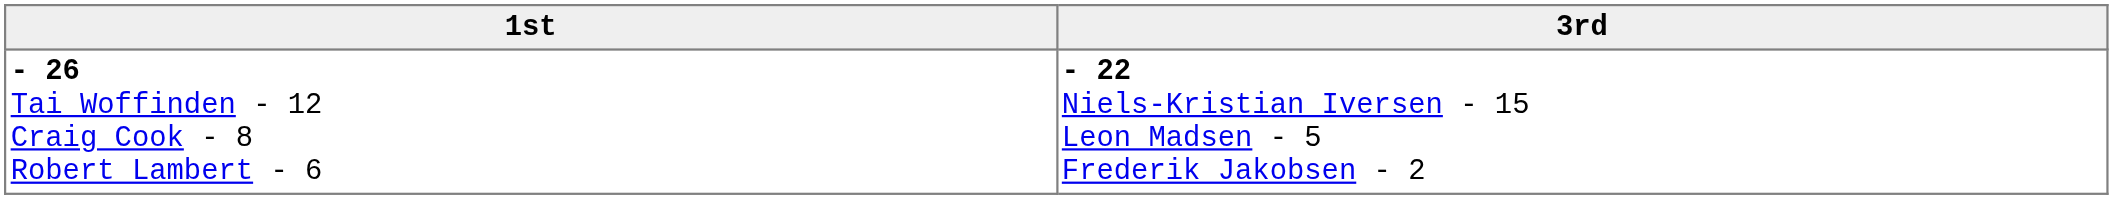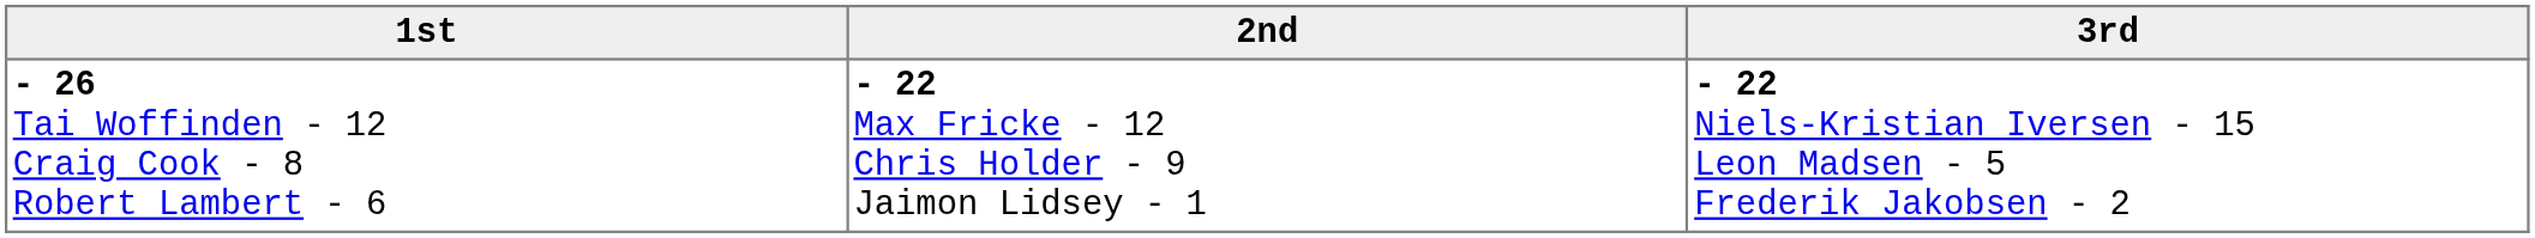 <table border="1" cellpadding="2" cellspacing="0"  style="width:75%; border-collapse:collapse;">
 <tr style="text-align:left; background:#efefef;">
 <th width=15% align=center >1st</th>
+<th width=15% align=center >2nd</th>
 <th width=15% align=center >3rd</th>
 </tr>
 <tr align=left>
 <td valign=top align=left ><strong> - 26</strong><br><a href='#'>Tai Woffinden</a> - 12<br><a href='#'>Craig Cook</a> - 8<br><a href='#'>Robert Lambert</a> - 6</td>
+<td valign=top align=left ><strong> - 22</strong><br><a href='#'>Max Fricke</a> - 12<br><a href='#'>Chris Holder</a> - 9<br>Jaimon Lidsey - 1</td>
 <td valign=top align=left ><strong> - 22</strong><br><a href='#'>Niels-Kristian Iversen</a> - 15<br><a href='#'>Leon Madsen</a> - 5<br><a href='#'>Frederik Jakobsen</a> - 2</td>
 </tr>
 </table>
